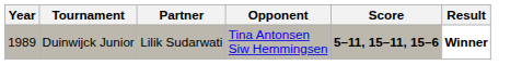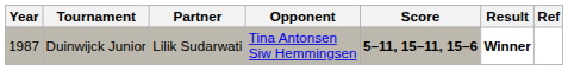 <table class="sortable wikitable" style="font-size: 90%">
 <tr>
 <th>Year</th>
 <th>Tournament</th>
 <th>Partner</th>
 <th>Opponent</th>
 <th>Score</th>
 <th>Result</th>
+<th>Ref</th>
 </tr>
 <tr style="background:#BDB8AD">
-<td align="center">1989</td>
+<td align="center">1987</td>
 <td align="left">Duinwijck Junior</td>
 <td align="left"> Lilik Sudarwati</td>
 <td align="left"> <a href='#'>Tina Antonsen</a><br> <a href='#'>Siw Hemmingsen</a></td>
 <td align="left"><strong>5–11, 15–11, 15–6</strong></td>
 <td style="text-align:left; background:white"> <strong>Winner</strong></td>
+<td style="text-align:center; background:white"></td>
 </tr>
 </table>
